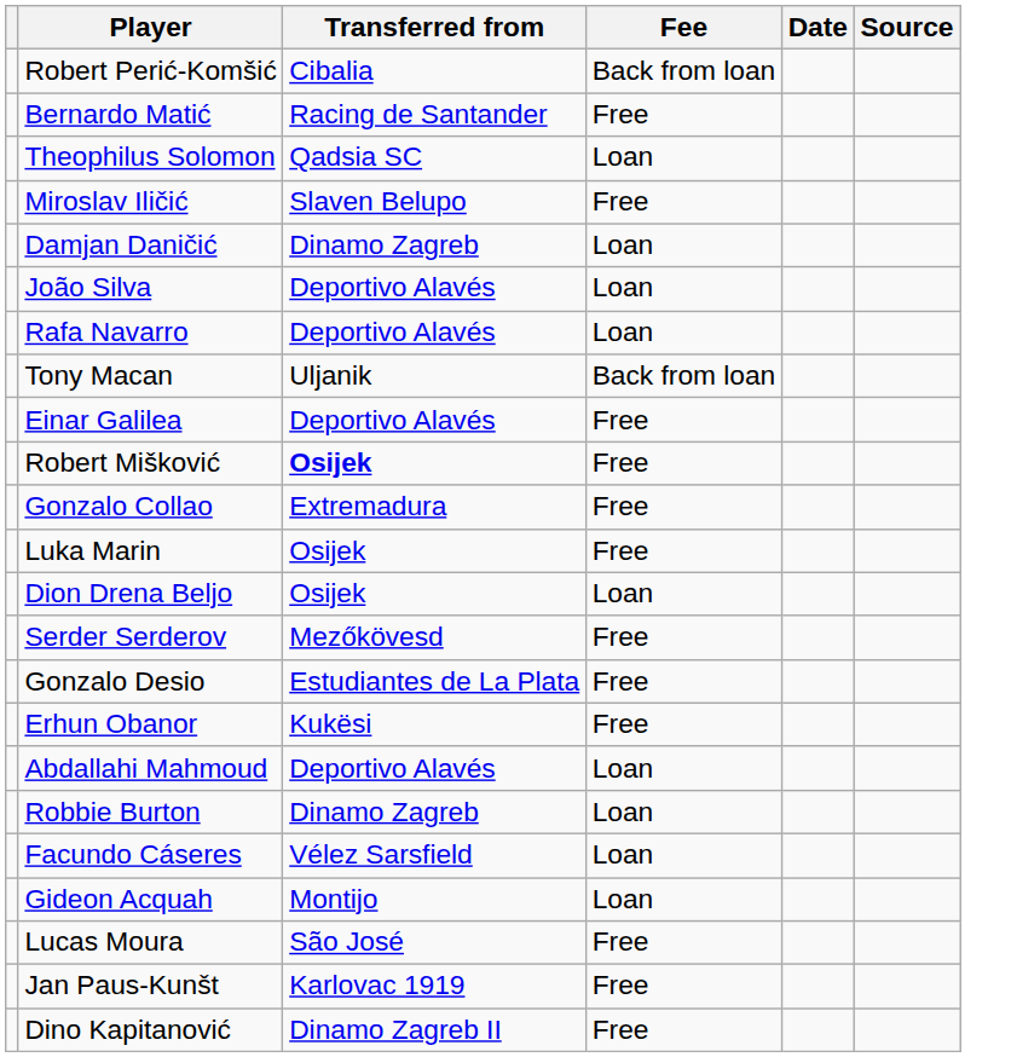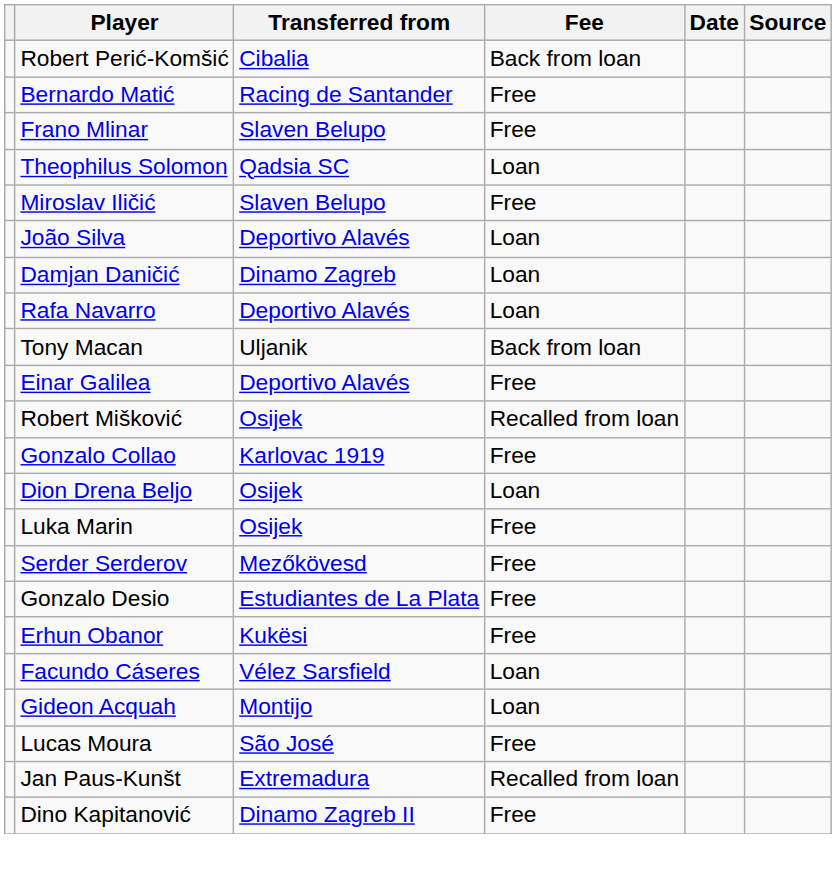 <table class="wikitable plainrowheaders sortable">
 <tr>
 <th></th>
 <th scope=col>Player</th>
 <th>Transferred from</th>
 <th scope=col>Fee</th>
 <th scope=col>Date</th>
 <th scope=col>Source</th>
 </tr>
 <tr>
 <td align=center></td>
 <td> Robert Perić-Komšić</td>
 <td> <a href='#'>Cibalia</a></td>
 <td>Back from loan</td>
 <td></td>
 </tr>
 <tr>
 <td align=center></td>
 <td> <a href='#'>Bernardo Matić</a></td>
 <td> <a href='#'>Racing de Santander</a></td>
 <td>Free</td>
 <td></td>
 <td></td>
 </tr>
 <tr>
 <td align=center></td>
+<td> <a href='#'>Frano Mlinar</a></td>
+<td> <a href='#'>Slaven Belupo</a></td>
+<td>Free</td>
+<td></td>
+<td></td>
+</tr>
+<tr>
+<td align=center></td>
 <td> <a href='#'>Theophilus Solomon</a></td>
 <td> <a href='#'>Qadsia SC</a></td>
 <td>Loan</td>
 <td></td>
 <td></td>
 </tr>
 <tr>
 <td align=center></td>
 <td> <a href='#'>Miroslav Iličić</a></td>
 <td> <a href='#'>Slaven Belupo</a></td>
 <td>Free</td>
 <td></td>
 <td></td>
 </tr>
 <tr>
 <td align=center></td>
-<td> <a href='#'>Damjan Daničić</a></td>
-<td> <a href='#'>Dinamo Zagreb</a></td>
+<td> <a href='#'>João Silva</a></td>
+<td> <a href='#'>Deportivo Alavés</a></td>
 <td>Loan</td>
 <td></td>
 <td></td>
 </tr>
 <tr>
 <td align=center></td>
-<td> <a href='#'>João Silva</a></td>
-<td> <a href='#'>Deportivo Alavés</a></td>
+<td> <a href='#'>Damjan Daničić</a></td>
+<td> <a href='#'>Dinamo Zagreb</a></td>
 <td>Loan</td>
 <td></td>
 <td></td>
 </tr>
 <tr>
 <td align=center></td>
 <td> <a href='#'>Rafa Navarro</a></td>
 <td> <a href='#'>Deportivo Alavés</a></td>
 <td>Loan</td>
 <td></td>
 <td></td>
 </tr>
 <tr>
 <td align=center></td>
 <td> Tony Macan</td>
 <td> Uljanik</td>
 <td>Back from loan</td>
 <td></td>
 <td></td>
 </tr>
 <tr>
 <td align=center></td>
 <td> <a href='#'>Einar Galilea</a></td>
 <td> <a href='#'>Deportivo Alavés</a></td>
 <td>Free</td>
 <td></td>
 <td></td>
 </tr>
 <tr>
 <td align=center></td>
 <td> Robert Mišković</td>
-<td><strong> <a href='#'>Osijek</a></strong></td>
-<td>Free</td>
+<td> <a href='#'>Osijek</a></td>
+<td>Recalled from loan</td>
 <td></td>
 <td></td>
 </tr>
 <tr>
 <td align=center></td>
 <td> <a href='#'>Gonzalo Collao</a></td>
-<td> <a href='#'>Extremadura</a></td>
-<td>Free</td>
-<td></td>
-<td></td>
-</tr>
-<tr>
-<td align=center></td>
-<td> Luka Marin</td>
-<td> <a href='#'>Osijek</a></td>
+<td> <a href='#'>Karlovac 1919</a></td>
 <td>Free</td>
 <td></td>
 <td></td>
 </tr>
 <tr>
 <td align=center></td>
 <td> <a href='#'>Dion Drena Beljo</a></td>
 <td> <a href='#'>Osijek</a></td>
 <td>Loan</td>
+<td></td>
+<td></td>
+</tr>
+<tr>
+<td align=center></td>
+<td> Luka Marin</td>
+<td> <a href='#'>Osijek</a></td>
+<td>Free</td>
 <td></td>
 <td></td>
 </tr>
 <tr>
 <td align=center></td>
 <td> <a href='#'>Serder Serderov</a></td>
 <td> <a href='#'>Mezőkövesd</a></td>
 <td>Free</td>
 <td></td>
 <td></td>
 </tr>
 <tr>
 <td align=center></td>
 <td> Gonzalo Desio</td>
 <td> <a href='#'>Estudiantes de La Plata</a></td>
 <td>Free</td>
 <td></td>
 <td></td>
 </tr>
 <tr>
 <td align=center></td>
 <td> <a href='#'>Erhun Obanor</a></td>
 <td> <a href='#'>Kukësi</a></td>
 <td>Free</td>
-<td></td>
-<td></td>
-</tr>
-<tr>
-<td align=center></td>
-<td> <a href='#'>Abdallahi Mahmoud</a></td>
-<td> <a href='#'>Deportivo Alavés</a></td>
-<td>Loan</td>
-<td></td>
-<td></td>
-</tr>
-<tr>
-<td align=center></td>
-<td> <a href='#'>Robbie Burton</a></td>
-<td> <a href='#'>Dinamo Zagreb</a></td>
-<td>Loan</td>
 <td></td>
 <td></td>
 </tr>
 <tr>
 <td align=center></td>
 <td> <a href='#'>Facundo Cáseres</a></td>
 <td> <a href='#'>Vélez Sarsfield</a></td>
 <td>Loan</td>
 <td></td>
 <td></td>
 </tr>
 <tr>
 <td align=center></td>
 <td> <a href='#'>Gideon Acquah</a></td>
 <td> <a href='#'>Montijo</a></td>
 <td>Loan</td>
 <td></td>
 <td></td>
 </tr>
 <tr>
 <td align=center></td>
 <td> Lucas Moura</td>
 <td> <a href='#'>São José</a></td>
 <td>Free</td>
 <td></td>
 <td></td>
 </tr>
 <tr>
 <td align=center></td>
 <td> Jan Paus-Kunšt</td>
-<td> <a href='#'>Karlovac 1919</a></td>
-<td>Free</td>
+<td> <a href='#'>Extremadura</a></td>
+<td>Recalled from loan</td>
 <td></td>
 <td></td>
 </tr>
 <tr>
 <td align=center></td>
 <td> Dino Kapitanović</td>
 <td> <a href='#'>Dinamo Zagreb II</a></td>
 <td>Free</td>
 <td></td>
 <td></td>
 </tr>
 </table>
